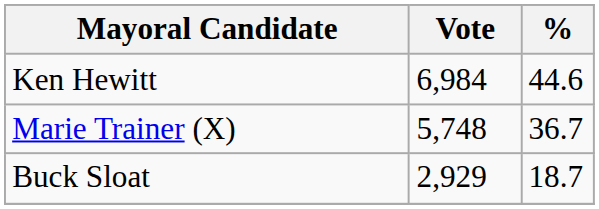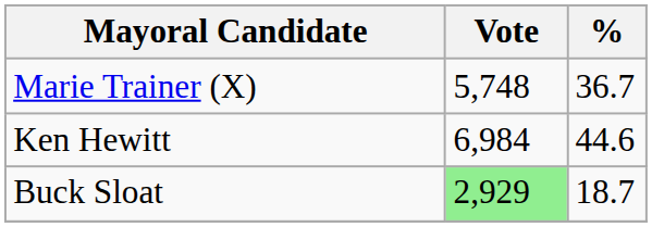 <table class="wikitable">
 <tr>
 <th bgcolor="#DDDDFF" width="200px">Mayoral Candidate </th>
 <th bgcolor="#DDDDFF" width="50px">Vote</th>
 <th bgcolor="#DDDDFF" width="30px">%</th>
 </tr>
 <tr>
+<td><a href='#'>Marie Trainer</a> (X)</td>
+<td>5,748</td>
+<td>36.7</td>
+</tr>
+<tr>
 <td>Ken Hewitt</td>
 <td>6,984</td>
 <td>44.6</td>
 </tr>
 <tr>
-<td><a href='#'>Marie Trainer</a> (X)</td>
-<td>5,748</td>
-<td>36.7</td>
-</tr>
-<tr>
 <td>Buck Sloat</td>
-<td>2,929</td>
+<td style="background: lightgreen;">2,929</td>
 <td>18.7</td>
 </tr>
 <tr>
 </tr>
 </table>
